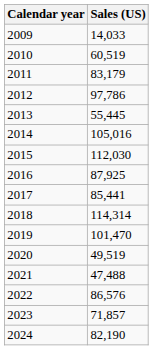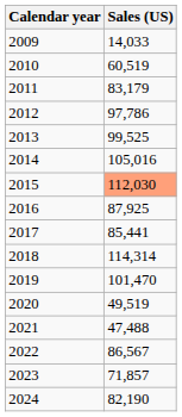 <table class="wikitable">
 <tr>
 <th>Calendar year</th>
 <th>Sales (US)</th>
 </tr>
 <tr>
 <td>2009</td>
 <td>14,033</td>
 </tr>
 <tr>
 <td>2010</td>
 <td>60,519</td>
 </tr>
 <tr>
 <td>2011</td>
 <td>83,179</td>
 </tr>
 <tr>
 <td>2012</td>
 <td>97,786</td>
 </tr>
 <tr>
 <td>2013</td>
-<td>55,445</td>
+<td>99,525</td>
 </tr>
 <tr>
 <td>2014</td>
 <td>105,016</td>
 </tr>
 <tr>
 <td>2015</td>
-<td>112,030</td>
+<td style="background: lightsalmon;">112,030</td>
 </tr>
 <tr>
 <td>2016</td>
 <td>87,925</td>
 </tr>
 <tr>
 <td>2017</td>
 <td>85,441</td>
 </tr>
 <tr>
 <td>2018</td>
 <td>114,314</td>
 </tr>
 <tr>
 <td>2019</td>
 <td>101,470</td>
 </tr>
 <tr>
 <td>2020</td>
 <td>49,519</td>
 </tr>
 <tr>
 <td>2021</td>
 <td>47,488</td>
 </tr>
 <tr>
 <td>2022</td>
-<td>86,576</td>
+<td>86,567</td>
 </tr>
 <tr>
 <td>2023</td>
 <td>71,857</td>
 </tr>
 <tr>
 <td>2024</td>
 <td>82,190</td>
 </tr>
 </table>
